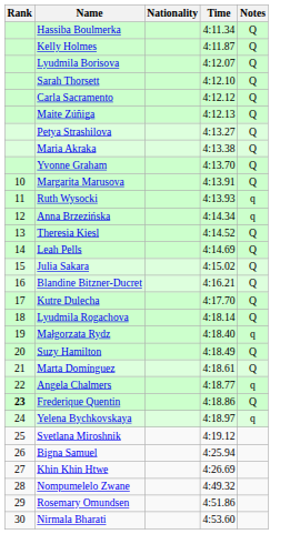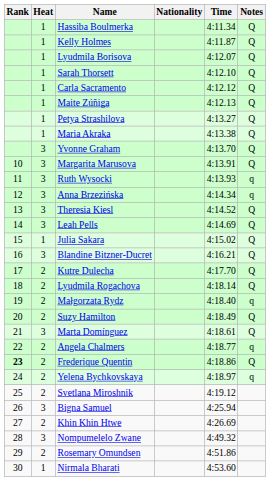 <table class="wikitable sortable" style="text-align:center">
 <tr>
 <th>Rank</th>
+<th>Heat</th>
 <th>Name</th>
 <th>Nationality</th>
 <th>Time</th>
 <th>Notes</th>
 </tr>
 <tr bgcolor=ccffcc>
 <td></td>
+<td>1</td>
 <td align=left><a href='#'>Hassiba Boulmerka</a></td>
 <td align=left></td>
 <td>4:11.34</td>
 <td>Q</td>
 </tr>
 <tr bgcolor=ccffcc>
 <td></td>
+<td>1</td>
 <td align=left><a href='#'>Kelly Holmes</a></td>
 <td align=left></td>
 <td>4:11.87</td>
 <td>Q</td>
 </tr>
 <tr bgcolor=ccffcc>
 <td></td>
+<td>1</td>
 <td align=left><a href='#'>Lyudmila Borisova</a></td>
 <td align=left></td>
 <td>4:12.07</td>
 <td>Q</td>
 </tr>
 <tr bgcolor=ccffcc>
 <td></td>
+<td>1</td>
 <td align=left><a href='#'>Sarah Thorsett</a></td>
 <td align=left></td>
 <td>4:12.10</td>
 <td>Q</td>
 </tr>
 <tr bgcolor=ccffcc>
 <td></td>
+<td>1</td>
 <td align=left><a href='#'>Carla Sacramento</a></td>
 <td align=left></td>
 <td>4:12.12</td>
 <td>Q</td>
 </tr>
 <tr bgcolor=ccffcc>
 <td></td>
+<td>1</td>
 <td align=left><a href='#'>Maite Zúñiga</a></td>
 <td align=left></td>
 <td>4:12.13</td>
 <td>Q</td>
 </tr>
 <tr bgcolor=ddffdd>
 <td></td>
+<td>1</td>
 <td align=left><a href='#'>Petya Strashilova</a></td>
 <td align=left></td>
 <td>4:13.27</td>
 <td>Q</td>
 </tr>
 <tr bgcolor=ddffdd>
 <td></td>
+<td>1</td>
 <td align=left><a href='#'>Maria Akraka</a></td>
 <td align=left></td>
 <td>4:13.38</td>
 <td>Q</td>
 </tr>
 <tr bgcolor=ccffcc>
 <td></td>
+<td>3</td>
 <td align=left><a href='#'>Yvonne Graham</a></td>
 <td align=left></td>
 <td>4:13.70</td>
 <td>Q</td>
 </tr>
 <tr bgcolor=ccffcc>
 <td>10</td>
+<td>3</td>
 <td align=left><a href='#'>Margarita Marusova</a></td>
 <td align=left></td>
 <td>4:13.91</td>
 <td>Q</td>
 </tr>
 <tr bgcolor=ccffcc>
 <td>11</td>
+<td>3</td>
 <td align=left><a href='#'>Ruth Wysocki</a></td>
 <td align=left></td>
 <td>4:13.93</td>
 <td>q</td>
 </tr>
 <tr bgcolor=ccffcc>
 <td>12</td>
+<td>3</td>
 <td align=left><a href='#'>Anna Brzezińska</a></td>
 <td align=left></td>
 <td>4:14.34</td>
 <td>q</td>
 </tr>
 <tr bgcolor=ccffcc>
 <td>13</td>
+<td>3</td>
 <td align=left><a href='#'>Theresia Kiesl</a></td>
 <td align=left></td>
 <td>4:14.52</td>
 <td>Q</td>
 </tr>
 <tr bgcolor=ccffcc>
 <td>14</td>
+<td>3</td>
 <td align=left><a href='#'>Leah Pells</a></td>
 <td align=left></td>
 <td>4:14.69</td>
 <td>Q</td>
 </tr>
 <tr bgcolor=ddffdd>
 <td>15</td>
+<td>1</td>
 <td align=left><a href='#'>Julia Sakara</a></td>
 <td align=left></td>
 <td>4:15.02</td>
 <td>Q</td>
 </tr>
 <tr bgcolor=ddffdd>
 <td>16</td>
+<td>3</td>
 <td align=left><a href='#'>Blandine Bitzner-Ducret</a></td>
 <td align=left></td>
 <td>4:16.21</td>
 <td>Q</td>
 </tr>
 <tr bgcolor=ccffcc>
 <td>17</td>
+<td>2</td>
 <td align=left><a href='#'>Kutre Dulecha</a></td>
 <td align=left></td>
 <td>4:17.70</td>
 <td>Q</td>
 </tr>
 <tr bgcolor=ccffcc>
 <td>18</td>
+<td>2</td>
 <td align=left><a href='#'>Lyudmila Rogachova</a></td>
 <td align=left></td>
 <td>4:18.14</td>
 <td>Q</td>
 </tr>
 <tr bgcolor=ccffcc>
 <td>19</td>
+<td>2</td>
 <td align=left><a href='#'>Małgorzata Rydz</a></td>
 <td align=left></td>
 <td>4:18.40</td>
 <td>q</td>
 </tr>
 <tr bgcolor=ccffcc>
 <td>20</td>
+<td>2</td>
 <td align=left><a href='#'>Suzy Hamilton</a></td>
 <td align=left></td>
 <td>4:18.49</td>
 <td>Q</td>
 </tr>
 <tr bgcolor=ddffdd>
 <td>21</td>
+<td>3</td>
 <td align=left><a href='#'>Marta Domínguez</a></td>
 <td align=left></td>
 <td>4:18.61</td>
 <td>Q</td>
 </tr>
 <tr bgcolor=ccffcc>
 <td>22</td>
+<td>2</td>
 <td align=left><a href='#'>Angela Chalmers</a></td>
 <td align=left></td>
 <td>4:18.77</td>
 <td>q</td>
 </tr>
 <tr bgcolor=ccffcc>
 <td><strong>23</strong></td>
+<td>2</td>
 <td align=left><a href='#'>Frederique Quentin</a></td>
 <td align=left></td>
 <td>4:18.86</td>
 <td>Q</td>
 </tr>
 <tr bgcolor=ddffdd>
 <td>24</td>
+<td>2</td>
 <td align=left><a href='#'>Yelena Bychkovskaya</a></td>
 <td align=left></td>
 <td>4:18.97</td>
 <td>q</td>
 </tr>
 <tr>
 <td>25</td>
+<td>2</td>
 <td align=left><a href='#'>Svetlana Miroshnik</a></td>
 <td align=left></td>
 <td>4:19.12</td>
 <td></td>
 </tr>
 <tr>
 <td>26</td>
+<td>3</td>
 <td align=left><a href='#'>Bigna Samuel</a></td>
 <td align=left></td>
 <td>4:25.94</td>
 <td></td>
 </tr>
 <tr>
 <td>27</td>
+<td>2</td>
 <td align=left><a href='#'>Khin Khin Htwe</a></td>
 <td align=left></td>
 <td>4:26.69</td>
 <td></td>
 </tr>
 <tr>
 <td>28</td>
+<td>3</td>
 <td align=left><a href='#'>Nompumelelo Zwane</a></td>
 <td align=left></td>
 <td>4:49.32</td>
 <td></td>
 </tr>
 <tr>
 <td>29</td>
+<td>2</td>
 <td align=left><a href='#'>Rosemary Omundsen</a></td>
 <td align=left></td>
 <td>4:51.86</td>
 <td></td>
 </tr>
 <tr>
 <td>30</td>
+<td>1</td>
 <td align=left><a href='#'>Nirmala Bharati</a></td>
 <td align=left></td>
 <td>4:53.60</td>
 <td></td>
 </tr>
 </table>
